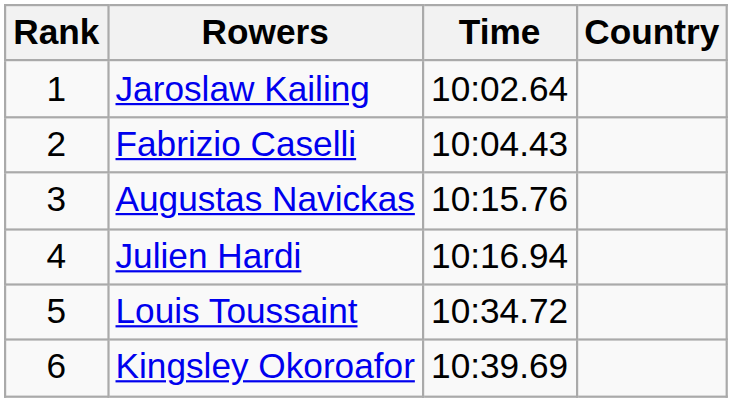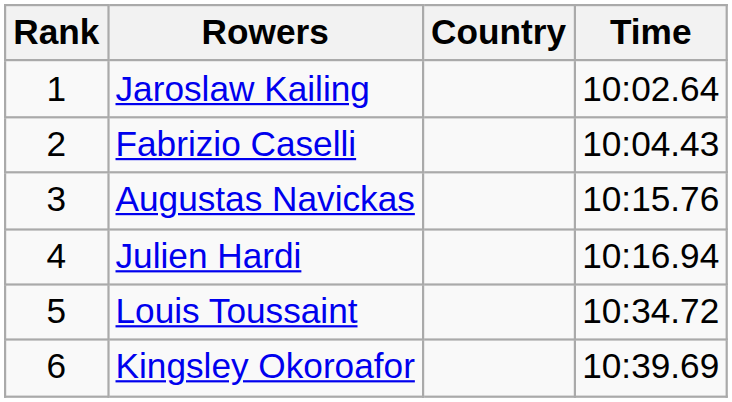 <table class="wikitable" style="text-align:center">
 <tr>
 <th>Rank</th>
 <th>Rowers</th>
+<th>Country</th>
 <th>Time</th>
-<th>Country</th>
 </tr>
 <tr>
 <td>1</td>
 <td align="left"><a href='#'>Jaroslaw Kailing</a></td>
+<td align="left"></td>
 <td>10:02.64</td>
-<td align="left"></td>
 </tr>
 <tr>
 <td>2</td>
 <td align="left"><a href='#'>Fabrizio Caselli</a></td>
+<td align="left"></td>
 <td>10:04.43</td>
-<td align="left"></td>
 </tr>
 <tr>
 <td>3</td>
 <td align="left"><a href='#'>Augustas Navickas</a></td>
+<td align="left"></td>
 <td>10:15.76</td>
-<td align="left"></td>
 </tr>
 <tr>
 <td>4</td>
 <td align="left"><a href='#'>Julien Hardi</a></td>
+<td align="left"></td>
 <td>10:16.94</td>
-<td align="left"></td>
 </tr>
 <tr>
 <td>5</td>
 <td align="left"><a href='#'>Louis Toussaint</a></td>
+<td align="left"></td>
 <td>10:34.72</td>
-<td align="left"></td>
 </tr>
 <tr>
 <td>6</td>
 <td align="left"><a href='#'>Kingsley Okoroafor</a></td>
+<td align="left"></td>
 <td>10:39.69</td>
-<td align="left"></td>
 </tr>
 </table>
